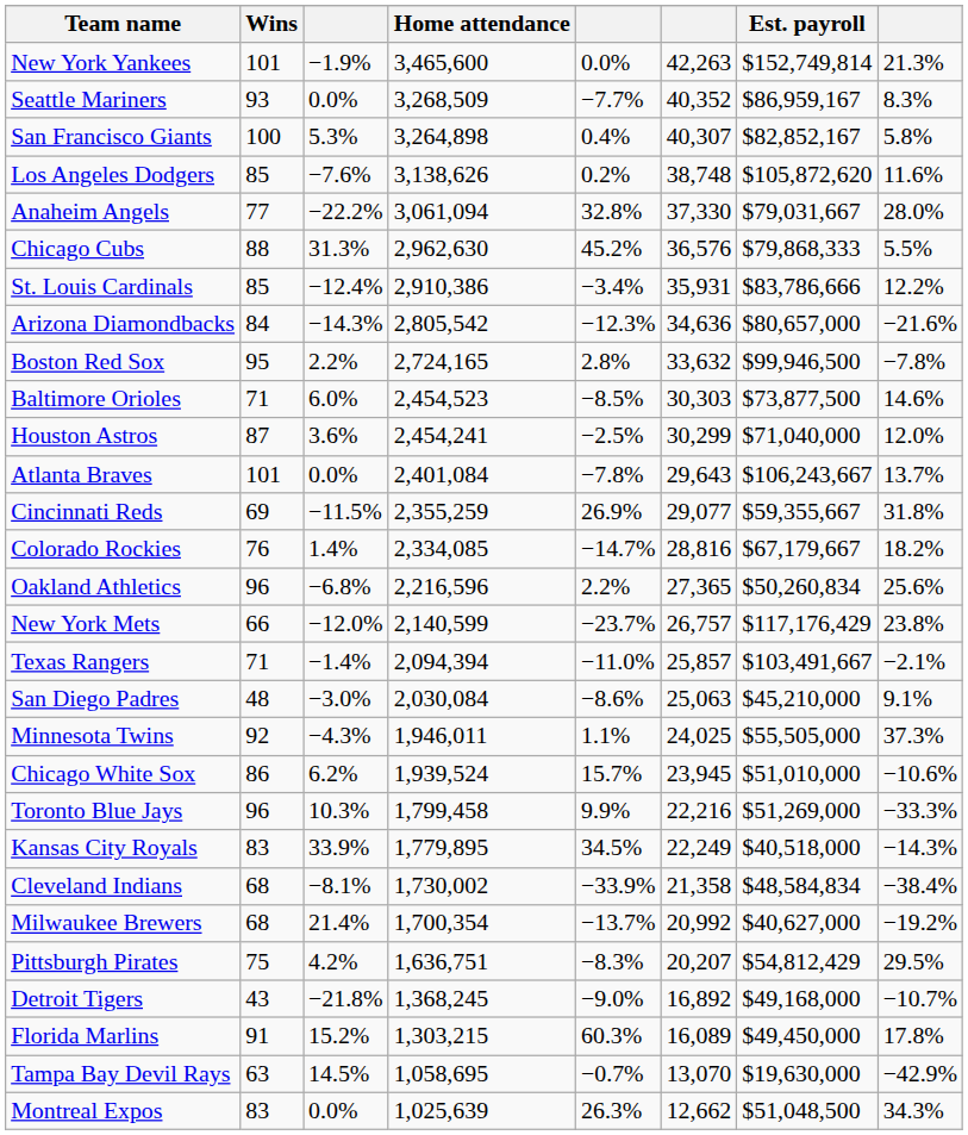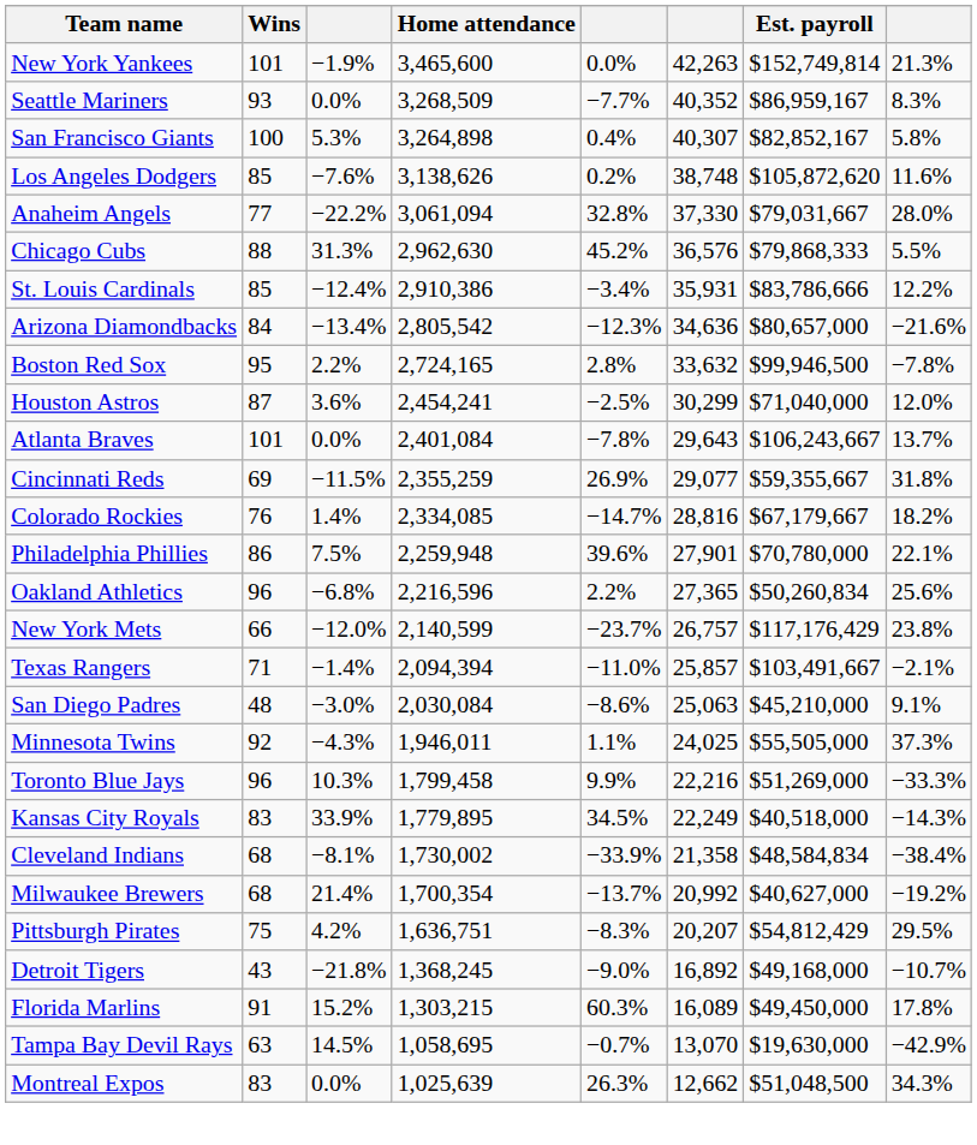 <table class="wikitable sortable">
 <tr style="text-align:center; font-size:larger;">
 </tr>
 <tr>
 <th>Team name</th>
 <th>Wins</th>
 <th></th>
 <th>Home attendance</th>
 <th></th>
 <th></th>
 <th>Est. payroll</th>
 <th></th>
 </tr>
 <tr>
 <td><a href='#'>New York Yankees</a></td>
 <td>101</td>
 <td>−1.9%</td>
 <td>3,465,600</td>
 <td>0.0%</td>
 <td>42,263</td>
 <td>$152,749,814</td>
 <td>21.3%</td>
 </tr>
 <tr>
 <td><a href='#'>Seattle Mariners</a></td>
 <td>93</td>
 <td>0.0%</td>
 <td>3,268,509</td>
 <td>−7.7%</td>
 <td>40,352</td>
 <td>$86,959,167</td>
 <td>8.3%</td>
 </tr>
 <tr>
 <td><a href='#'>San Francisco Giants</a></td>
 <td>100</td>
 <td>5.3%</td>
 <td>3,264,898</td>
 <td>0.4%</td>
 <td>40,307</td>
 <td>$82,852,167</td>
 <td>5.8%</td>
 </tr>
 <tr>
 <td><a href='#'>Los Angeles Dodgers</a></td>
 <td>85</td>
 <td>−7.6%</td>
 <td>3,138,626</td>
 <td>0.2%</td>
 <td>38,748</td>
 <td>$105,872,620</td>
 <td>11.6%</td>
 </tr>
 <tr>
 <td><a href='#'>Anaheim Angels</a></td>
 <td>77</td>
 <td>−22.2%</td>
 <td>3,061,094</td>
 <td>32.8%</td>
 <td>37,330</td>
 <td>$79,031,667</td>
 <td>28.0%</td>
 </tr>
 <tr>
 <td><a href='#'>Chicago Cubs</a></td>
 <td>88</td>
 <td>31.3%</td>
 <td>2,962,630</td>
 <td>45.2%</td>
 <td>36,576</td>
 <td>$79,868,333</td>
 <td>5.5%</td>
 </tr>
 <tr>
 <td><a href='#'>St. Louis Cardinals</a></td>
 <td>85</td>
 <td>−12.4%</td>
 <td>2,910,386</td>
 <td>−3.4%</td>
 <td>35,931</td>
 <td>$83,786,666</td>
 <td>12.2%</td>
 </tr>
 <tr>
 <td><a href='#'>Arizona Diamondbacks</a></td>
 <td>84</td>
-<td>−14.3%</td>
+<td>−13.4%</td>
 <td>2,805,542</td>
 <td>−12.3%</td>
 <td>34,636</td>
 <td>$80,657,000</td>
 <td>−21.6%</td>
 </tr>
 <tr>
 <td><a href='#'>Boston Red Sox</a></td>
 <td>95</td>
 <td>2.2%</td>
 <td>2,724,165</td>
 <td>2.8%</td>
 <td>33,632</td>
 <td>$99,946,500</td>
 <td>−7.8%</td>
-</tr>
-<tr>
-<td><a href='#'>Baltimore Orioles</a></td>
-<td>71</td>
-<td>6.0%</td>
-<td>2,454,523</td>
-<td>−8.5%</td>
-<td>30,303</td>
-<td>$73,877,500</td>
-<td>14.6%</td>
 </tr>
 <tr>
 <td><a href='#'>Houston Astros</a></td>
 <td>87</td>
 <td>3.6%</td>
 <td>2,454,241</td>
 <td>−2.5%</td>
 <td>30,299</td>
 <td>$71,040,000</td>
 <td>12.0%</td>
 </tr>
 <tr>
 <td><a href='#'>Atlanta Braves</a></td>
 <td>101</td>
 <td>0.0%</td>
 <td>2,401,084</td>
 <td>−7.8%</td>
 <td>29,643</td>
 <td>$106,243,667</td>
 <td>13.7%</td>
 </tr>
 <tr>
 <td><a href='#'>Cincinnati Reds</a></td>
 <td>69</td>
 <td>−11.5%</td>
 <td>2,355,259</td>
 <td>26.9%</td>
 <td>29,077</td>
 <td>$59,355,667</td>
 <td>31.8%</td>
 </tr>
 <tr>
 <td><a href='#'>Colorado Rockies</a></td>
 <td>76</td>
 <td>1.4%</td>
 <td>2,334,085</td>
 <td>−14.7%</td>
 <td>28,816</td>
 <td>$67,179,667</td>
 <td>18.2%</td>
+</tr>
+<tr>
+<td><a href='#'>Philadelphia Phillies</a></td>
+<td>86</td>
+<td>7.5%</td>
+<td>2,259,948</td>
+<td>39.6%</td>
+<td>27,901</td>
+<td>$70,780,000</td>
+<td>22.1%</td>
 </tr>
 <tr>
 <td><a href='#'>Oakland Athletics</a></td>
 <td>96</td>
 <td>−6.8%</td>
 <td>2,216,596</td>
 <td>2.2%</td>
 <td>27,365</td>
 <td>$50,260,834</td>
 <td>25.6%</td>
 </tr>
 <tr>
 <td><a href='#'>New York Mets</a></td>
 <td>66</td>
 <td>−12.0%</td>
 <td>2,140,599</td>
 <td>−23.7%</td>
 <td>26,757</td>
 <td>$117,176,429</td>
 <td>23.8%</td>
 </tr>
 <tr>
 <td><a href='#'>Texas Rangers</a></td>
 <td>71</td>
 <td>−1.4%</td>
 <td>2,094,394</td>
 <td>−11.0%</td>
 <td>25,857</td>
 <td>$103,491,667</td>
 <td>−2.1%</td>
 </tr>
 <tr>
 <td><a href='#'>San Diego Padres</a></td>
 <td>48</td>
 <td>−3.0%</td>
 <td>2,030,084</td>
 <td>−8.6%</td>
 <td>25,063</td>
 <td>$45,210,000</td>
 <td>9.1%</td>
 </tr>
 <tr>
 <td><a href='#'>Minnesota Twins</a></td>
 <td>92</td>
 <td>−4.3%</td>
 <td>1,946,011</td>
 <td>1.1%</td>
 <td>24,025</td>
 <td>$55,505,000</td>
 <td>37.3%</td>
-</tr>
-<tr>
-<td><a href='#'>Chicago White Sox</a></td>
-<td>86</td>
-<td>6.2%</td>
-<td>1,939,524</td>
-<td>15.7%</td>
-<td>23,945</td>
-<td>$51,010,000</td>
-<td>−10.6%</td>
 </tr>
 <tr>
 <td><a href='#'>Toronto Blue Jays</a></td>
 <td>96</td>
 <td>10.3%</td>
 <td>1,799,458</td>
 <td>9.9%</td>
 <td>22,216</td>
 <td>$51,269,000</td>
 <td>−33.3%</td>
 </tr>
 <tr>
 <td><a href='#'>Kansas City Royals</a></td>
 <td>83</td>
 <td>33.9%</td>
 <td>1,779,895</td>
 <td>34.5%</td>
 <td>22,249</td>
 <td>$40,518,000</td>
 <td>−14.3%</td>
 </tr>
 <tr>
 <td><a href='#'>Cleveland Indians</a></td>
 <td>68</td>
 <td>−8.1%</td>
 <td>1,730,002</td>
 <td>−33.9%</td>
 <td>21,358</td>
 <td>$48,584,834</td>
 <td>−38.4%</td>
 </tr>
 <tr>
 <td><a href='#'>Milwaukee Brewers</a></td>
 <td>68</td>
 <td>21.4%</td>
 <td>1,700,354</td>
 <td>−13.7%</td>
 <td>20,992</td>
 <td>$40,627,000</td>
 <td>−19.2%</td>
 </tr>
 <tr>
 <td><a href='#'>Pittsburgh Pirates</a></td>
 <td>75</td>
 <td>4.2%</td>
 <td>1,636,751</td>
 <td>−8.3%</td>
 <td>20,207</td>
 <td>$54,812,429</td>
 <td>29.5%</td>
 </tr>
 <tr>
 <td><a href='#'>Detroit Tigers</a></td>
 <td>43</td>
 <td>−21.8%</td>
 <td>1,368,245</td>
 <td>−9.0%</td>
 <td>16,892</td>
 <td>$49,168,000</td>
 <td>−10.7%</td>
 </tr>
 <tr>
 <td><a href='#'>Florida Marlins</a></td>
 <td>91</td>
 <td>15.2%</td>
 <td>1,303,215</td>
 <td>60.3%</td>
 <td>16,089</td>
 <td>$49,450,000</td>
 <td>17.8%</td>
 </tr>
 <tr>
 <td><a href='#'>Tampa Bay Devil Rays</a></td>
 <td>63</td>
 <td>14.5%</td>
 <td>1,058,695</td>
 <td>−0.7%</td>
 <td>13,070</td>
 <td>$19,630,000</td>
 <td>−42.9%</td>
 </tr>
 <tr>
 <td><a href='#'>Montreal Expos</a></td>
 <td>83</td>
 <td>0.0%</td>
 <td>1,025,639</td>
 <td>26.3%</td>
 <td>12,662</td>
 <td>$51,048,500</td>
 <td>34.3%</td>
 </tr>
 </table>
